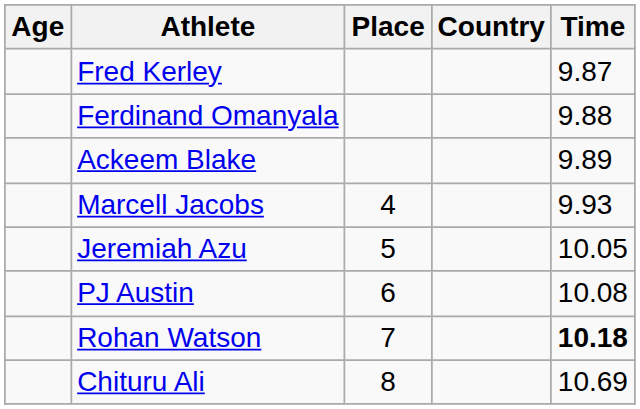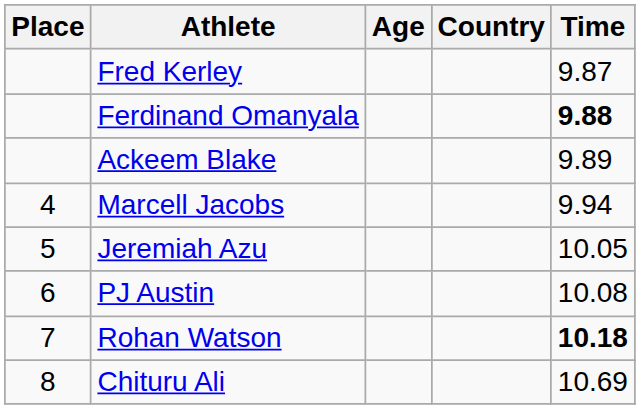 <table class="wikitable mw-datatable sortable">
 <tr>
+<th>Place</th>
+<th>Athlete</th>
 <th>Age</th>
-<th>Athlete</th>
-<th>Place</th>
 <th>Country</th>
 <th>Time</th>
 </tr>
 <tr>
+<td align=center></td>
+<td><a href='#'>Fred Kerley</a></td>
 <td></td>
-<td><a href='#'>Fred Kerley</a></td>
-<td align=center></td>
 <td></td>
 <td>9.87</td>
 </tr>
 <tr>
+<td align=center></td>
+<td><a href='#'>Ferdinand Omanyala</a></td>
 <td></td>
-<td><a href='#'>Ferdinand Omanyala</a></td>
-<td align=center></td>
 <td></td>
-<td>9.88</td>
+<td><strong>9.88</strong></td>
 </tr>
 <tr>
+<td align=center></td>
+<td><a href='#'>Ackeem Blake</a></td>
 <td></td>
-<td><a href='#'>Ackeem Blake</a></td>
-<td align=center></td>
 <td></td>
 <td>9.89</td>
 </tr>
 <tr>
+<td align=center>4</td>
+<td><a href='#'>Marcell Jacobs</a></td>
 <td></td>
-<td><a href='#'>Marcell Jacobs</a></td>
-<td align=center>4</td>
 <td></td>
-<td>9.93</td>
+<td>9.94</td>
 </tr>
 <tr>
+<td align=center>5</td>
+<td><a href='#'>Jeremiah Azu</a></td>
 <td></td>
-<td><a href='#'>Jeremiah Azu</a></td>
-<td align=center>5</td>
 <td></td>
 <td>10.05</td>
 </tr>
 <tr>
+<td align=center>6</td>
+<td><a href='#'>PJ Austin</a></td>
 <td></td>
-<td><a href='#'>PJ Austin</a></td>
-<td align=center>6</td>
 <td></td>
 <td>10.08</td>
 </tr>
 <tr>
+<td align=center>7</td>
+<td><a href='#'>Rohan Watson</a></td>
 <td></td>
-<td><a href='#'>Rohan Watson</a></td>
-<td align=center>7</td>
 <td></td>
 <td><strong>10.18</strong></td>
 </tr>
 <tr>
+<td align=center>8</td>
+<td><a href='#'>Chituru Ali</a></td>
 <td></td>
-<td><a href='#'>Chituru Ali</a></td>
-<td align=center>8</td>
 <td></td>
 <td>10.69</td>
 </tr>
 </table>
